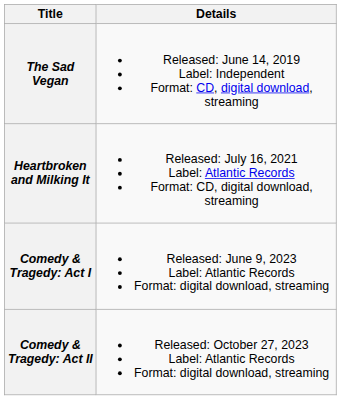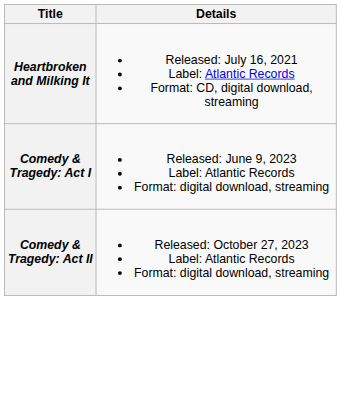 <table class="wikitable plainrowheaders" style="text-align:center;">
 <tr>
 <th scope="col" style="width:7em;">Title</th>
 <th scope="col" style="width:19em;">Details</th>
-</tr>
-<tr>
-<th scope="row"><em>The Sad Vegan</em></th>
-<td><br><ul><li>Released: June 14, 2019</li><li>Label: Independent</li><li>Format: <a href='#'>CD</a>, <a href='#'>digital download</a>, streaming</li></ul></td>
 </tr>
 <tr>
 <th scope="row"><em>Heartbroken and Milking It</em></th>
 <td><br><ul><li>Released: July 16, 2021</li><li>Label: <a href='#'>Atlantic Records</a></li><li>Format: CD, digital download, streaming</li></ul></td>
 </tr>
 <tr>
 <th scope="row"><em>Comedy & Tragedy: Act I</em></th>
 <td><br><ul><li>Released: June 9, 2023</li><li>Label: Atlantic Records</li><li>Format: digital download, streaming</li></ul></td>
 </tr>
 <tr>
 <th scope="row"><em>Comedy & Tragedy: Act II</em></th>
 <td><br><ul><li>Released: October 27, 2023</li><li>Label: Atlantic Records</li><li>Format: digital download, streaming</li></ul></td>
 </tr>
 </table>
